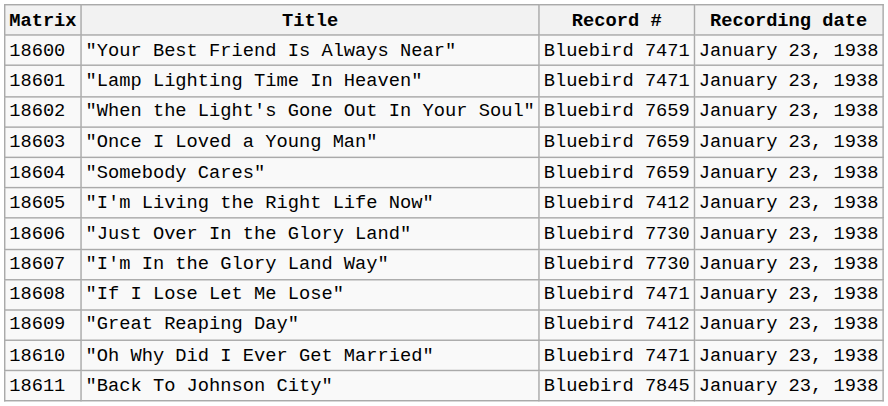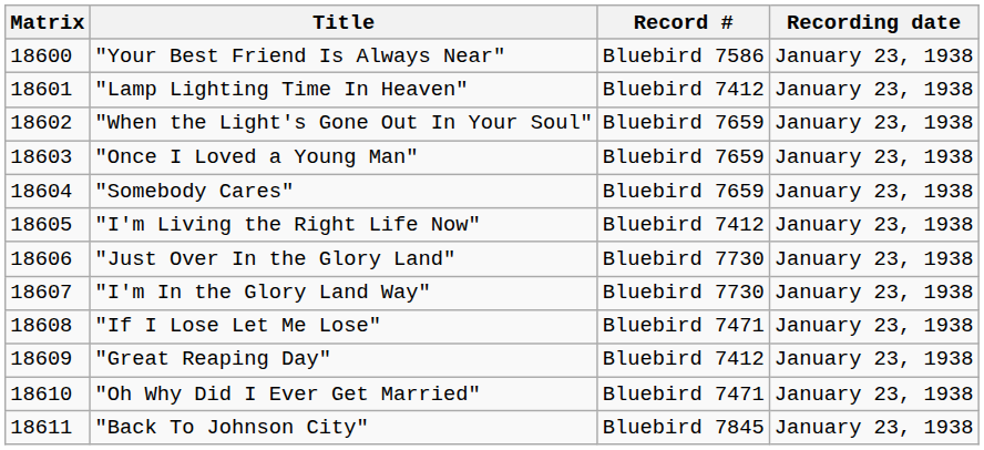 <table class=wikitable>
 <tr>
 <th>Matrix</th>
 <th>Title</th>
 <th>Record #</th>
 <th>Recording date</th>
 </tr>
 <tr>
 <td>18600</td>
 <td>"Your Best Friend Is Always Near"</td>
-<td>Bluebird 7471</td>
+<td>Bluebird 7586</td>
 <td>January 23, 1938</td>
 </tr>
 <tr>
 <td>18601</td>
 <td>"Lamp Lighting Time In Heaven"</td>
-<td>Bluebird 7471</td>
+<td>Bluebird 7412</td>
 <td>January 23, 1938</td>
 </tr>
 <tr>
 <td>18602</td>
 <td>"When the Light's Gone Out In Your Soul"</td>
 <td>Bluebird 7659</td>
 <td>January 23, 1938</td>
 </tr>
 <tr>
 <td>18603</td>
 <td>"Once I Loved a Young Man"</td>
 <td>Bluebird 7659</td>
 <td>January 23, 1938</td>
 </tr>
 <tr>
 <td>18604</td>
 <td>"Somebody Cares"</td>
 <td>Bluebird 7659</td>
 <td>January 23, 1938</td>
 </tr>
 <tr>
 <td>18605</td>
 <td>"I'm Living the Right Life Now"</td>
 <td>Bluebird 7412</td>
 <td>January 23, 1938</td>
 </tr>
 <tr>
 <td>18606</td>
 <td>"Just Over In the Glory Land"</td>
 <td>Bluebird 7730</td>
 <td>January 23, 1938</td>
 </tr>
 <tr>
 <td>18607</td>
 <td>"I'm In the Glory Land Way"</td>
 <td>Bluebird 7730</td>
 <td>January 23, 1938</td>
 </tr>
 <tr>
 <td>18608</td>
 <td>"If I Lose Let Me Lose"</td>
 <td>Bluebird 7471</td>
 <td>January 23, 1938</td>
 </tr>
 <tr>
 <td>18609</td>
 <td>"Great Reaping Day"</td>
 <td>Bluebird 7412</td>
 <td>January 23, 1938</td>
 </tr>
 <tr>
 <td>18610</td>
 <td>"Oh Why Did I Ever Get Married"</td>
 <td>Bluebird 7471</td>
 <td>January 23, 1938</td>
 </tr>
 <tr>
 <td>18611</td>
 <td>"Back To Johnson City"</td>
 <td>Bluebird 7845</td>
 <td>January 23, 1938</td>
 </tr>
 </table>
